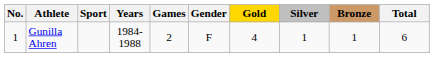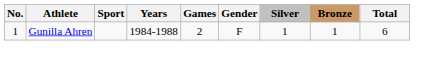 <table class="wikitable sortable">
 <tr>
 <th>No.</th>
 <th>Athlete</th>
 <th>Sport</th>
 <th>Years</th>
 <th>Games</th>
 <th>Gender</th>
-<th style="background:gold; width:4.0em; font-weight:bold;">Gold</th>
 <th style="background:silver; width:4.0em; font-weight:bold;">Silver</th>
 <th style="background:#c96; width:4.0em; font-weight:bold;">Bronze</th>
 <th style="width:4.0em;">Total</th>
 </tr>
 <tr align=center>
 <td>1</td>
 <td align=left><a href='#'>Gunilla Ahren</a></td>
 <td align=left></td>
 <td>1984-1988</td>
 <td>2</td>
 <td>F</td>
-<td>4</td>
 <td>1</td>
 <td>1</td>
 <td>6</td>
 </tr>
 </table>
